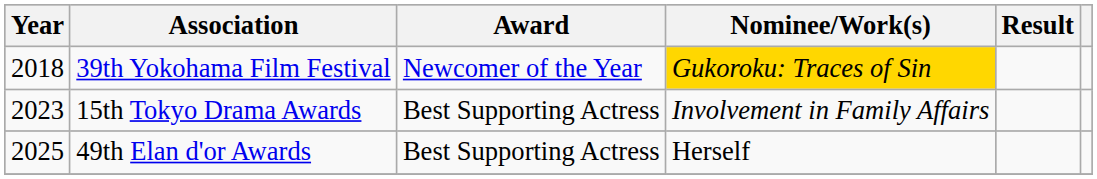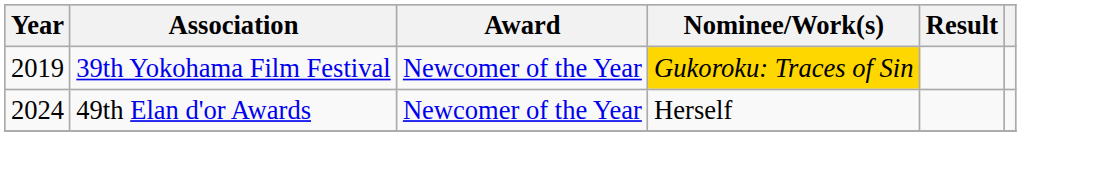 <table class="wikitable plainrowheaders">
 <tr>
 <th>Year</th>
 <th>Association</th>
 <th>Award</th>
 <th>Nominee/Work(s)</th>
 <th>Result</th>
 <th></th>
 </tr>
 <tr>
-<td>2018</td>
+<td>2019</td>
 <td><a href='#'>39th Yokohama Film Festival</a></td>
 <td><a href='#'>Newcomer of the Year</a></td>
 <td style="background: gold;"><em>Gukoroku: Traces of Sin</em></td>
 <td></td>
 <td></td>
 </tr>
 <tr>
-<td>2023</td>
-<td>15th <a href='#'>Tokyo Drama Awards</a></td>
-<td>Best Supporting Actress</td>
-<td><em>Involvement in Family Affairs</em></td>
-<td></td>
-<td></td>
-</tr>
-<tr>
-<td>2025</td>
+<td>2024</td>
 <td>49th <a href='#'>Elan d'or Awards</a></td>
-<td>Best Supporting Actress</td>
+<td><a href='#'>Newcomer of the Year</a></td>
 <td>Herself</td>
 <td></td>
 <td></td>
 </tr>
 <tr>
 </tr>
 </table>
